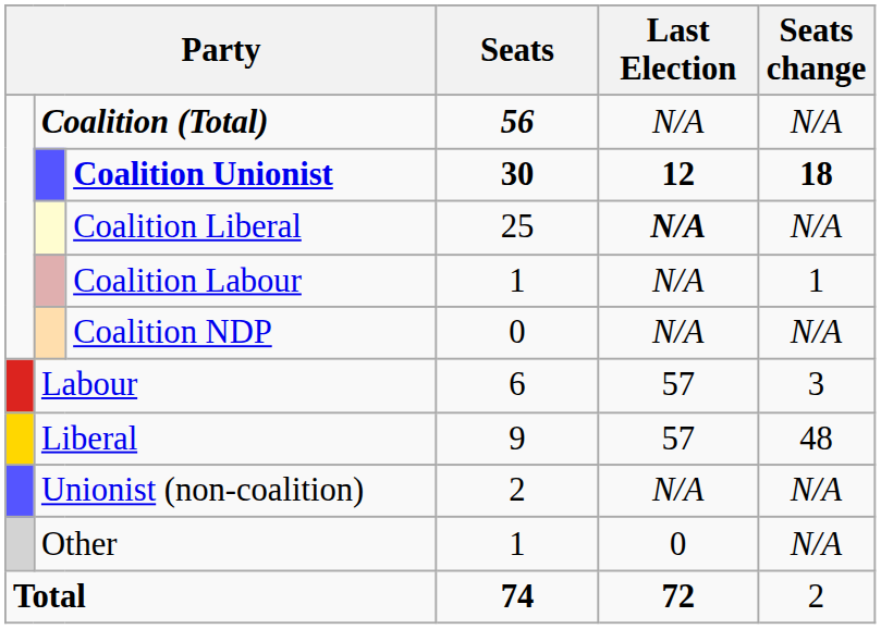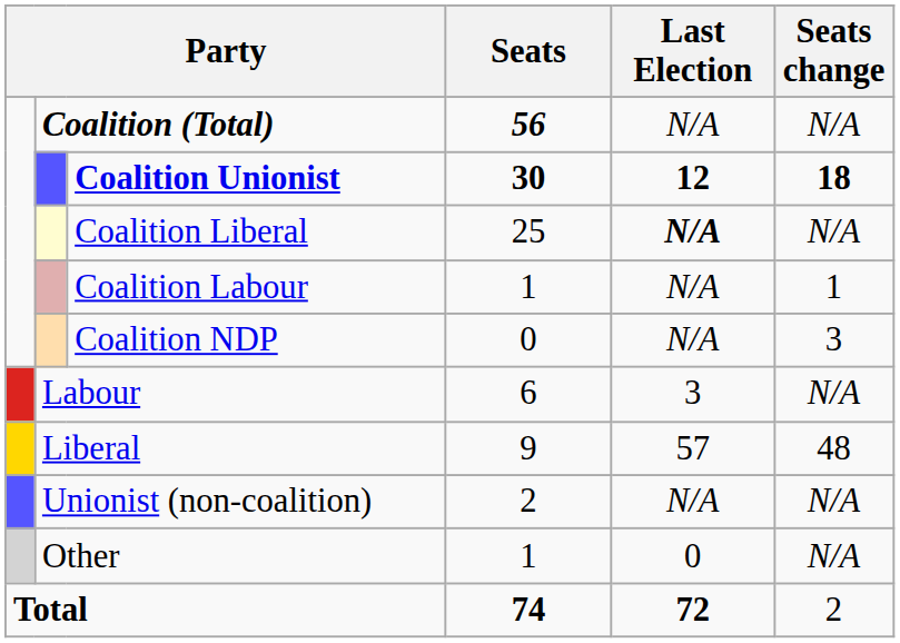 <table class="wikitable sortable">
 <tr>
 <th style="width:200px" colspan=3>Party</th>
 <th style="width:70px;">Seats</th>
 <th style="width:70px;">Last Election</th>
 <th style="width:40px;">Seats change</th>
 </tr>
 <tr>
 <td rowspan=5> </td>
 <td colspan=2><strong><em>Coalition (Total)</em></strong></td>
 <td align=center><strong><em>56</em></strong></td>
 <td align=center><em>N/A</em></td>
 <td align=center><em>N/A</em></td>
 </tr>
 <tr>
 <td style="background-color:#5555FF"> </td>
 <td><strong><a href='#'>Coalition Unionist</a></strong></td>
 <td align="center"><strong>30</strong></td>
 <td align=center><strong>12</strong></td>
 <td align=center><strong>18</strong></td>
 </tr>
 <tr>
 <td style="background-color:#FFFDD0"> </td>
 <td><a href='#'>Coalition Liberal</a></td>
 <td align="center">25</td>
 <td align=center><strong><em>N/A</em></strong></td>
 <td align=center><em>N/A</em></td>
 </tr>
 <tr>
 <td style="background-color:#E0AFAF"> </td>
 <td><a href='#'>Coalition Labour</a></td>
 <td align="center">1</td>
 <td align=center><em>N/A</em></td>
 <td align=center>1</td>
 </tr>
 <tr>
 <td style="background-color:#FFDEAD"> </td>
 <td><a href='#'>Coalition NDP</a></td>
 <td align="center">0</td>
 <td align=center><em>N/A</em></td>
-<td align=center><em>N/A</em></td>
+<td align=center>3</td>
 </tr>
 <tr>
 <td style="background-color:#DC241f"> </td>
 <td colspan=2><a href='#'>Labour</a></td>
 <td align=center>6</td>
-<td align=center>57</td>
 <td align=center>3</td>
+<td align=center><em>N/A</em></td>
 </tr>
 <tr>
 <td style="background-color:#FFD700"> </td>
 <td colspan=2><a href='#'>Liberal</a></td>
 <td align=center>9</td>
 <td align=center>57</td>
 <td align=center>48</td>
 </tr>
 <tr>
 <td style="background-color:#5555FF"> </td>
 <td colspan=2><a href='#'>Unionist</a> (non-coalition)</td>
 <td align="center">2</td>
 <td align=center><em>N/A</em></td>
 <td align=center><em>N/A</em></td>
 </tr>
 <tr>
 <td style="background-color:#D3D3D3"> </td>
 <td colspan=2>Other</td>
 <td align="center">1</td>
 <td align=center>0</td>
 <td align=center><em>N/A</em></td>
 </tr>
 <tr>
 <td colspan=3><strong>Total</strong></td>
 <td align=center><strong>74</strong></td>
 <td align=center><strong>72</strong></td>
 <td align=center>2</td>
 </tr>
 </table>
